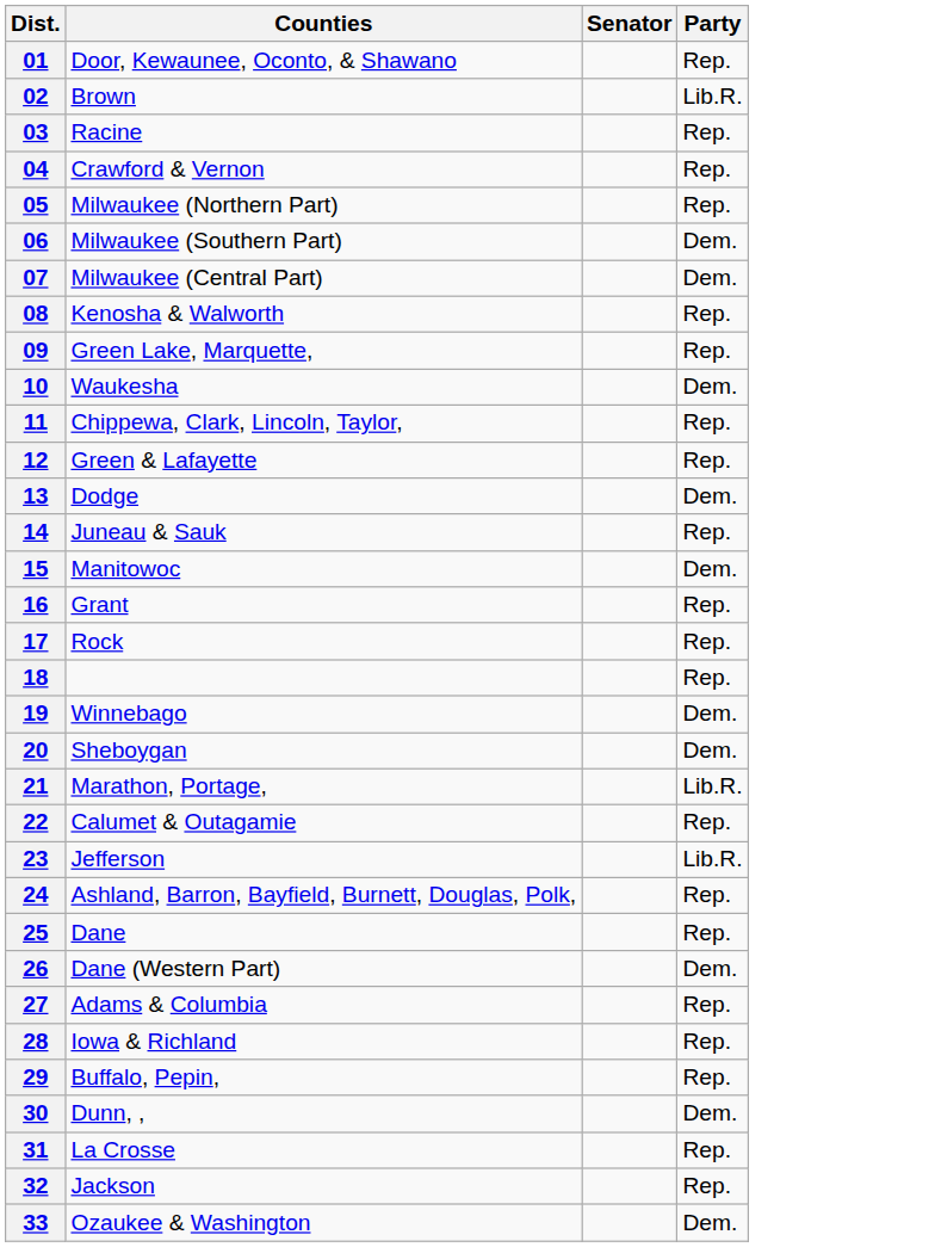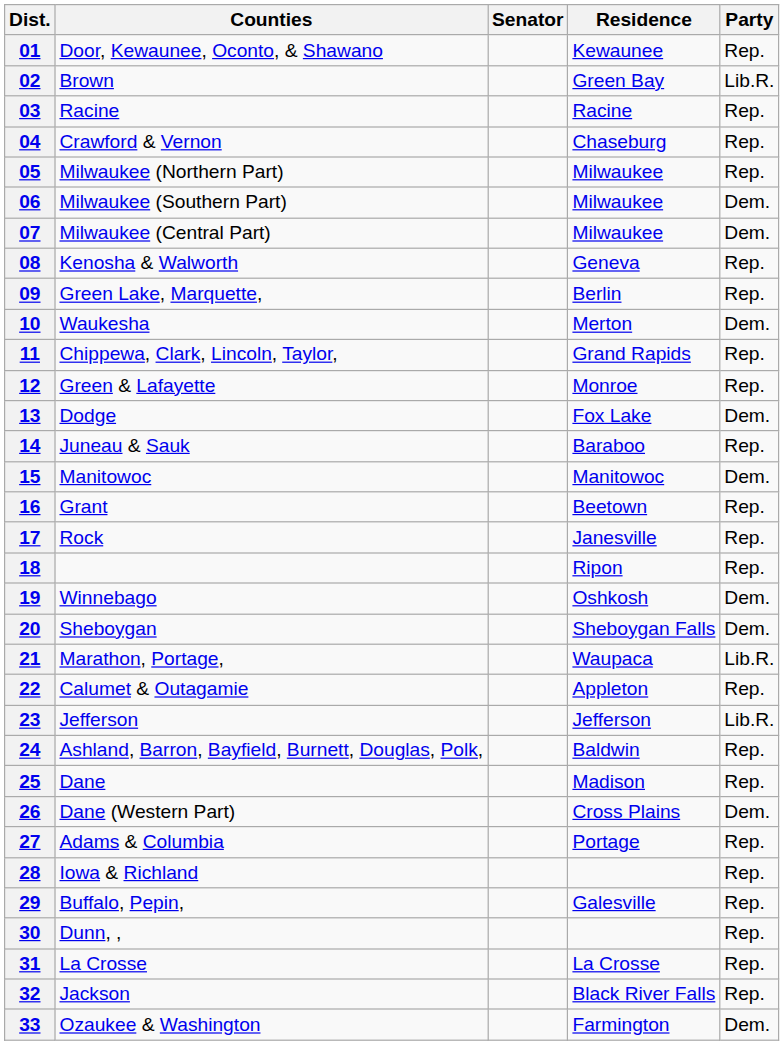 <table class="wikitable sortable">
 <tr>
 <th>Dist.</th>
 <th>Counties</th>
 <th>Senator</th>
+<th>Residence</th>
 <th>Party</th>
 </tr>
 <tr>
 <th><a href='#'>01</a></th>
 <td><a href='#'>Door</a>, <a href='#'>Kewaunee</a>, <a href='#'>Oconto</a>, & <a href='#'>Shawano</a></td>
 <td></td>
+<td><a href='#'>Kewaunee</a></td>
 <td>Rep.</td>
 </tr>
 <tr>
 <th><a href='#'>02</a></th>
 <td><a href='#'>Brown</a></td>
 <td></td>
+<td><a href='#'>Green Bay</a></td>
 <td>Lib.R.</td>
 </tr>
 <tr>
 <th><a href='#'>03</a></th>
 <td><a href='#'>Racine</a></td>
 <td></td>
+<td><a href='#'>Racine</a></td>
 <td>Rep.</td>
 </tr>
 <tr>
 <th><a href='#'>04</a></th>
 <td><a href='#'>Crawford</a> & <a href='#'>Vernon</a></td>
 <td></td>
+<td><a href='#'>Chaseburg</a></td>
 <td>Rep.</td>
 </tr>
 <tr>
 <th><a href='#'>05</a></th>
 <td><a href='#'>Milwaukee</a> (Northern Part)</td>
 <td></td>
+<td><a href='#'>Milwaukee</a></td>
 <td>Rep.</td>
 </tr>
 <tr>
 <th><a href='#'>06</a></th>
 <td><a href='#'>Milwaukee</a> (Southern Part)</td>
 <td></td>
+<td><a href='#'>Milwaukee</a></td>
 <td>Dem.</td>
 </tr>
 <tr>
 <th><a href='#'>07</a></th>
 <td><a href='#'>Milwaukee</a> (Central Part)</td>
 <td></td>
+<td><a href='#'>Milwaukee</a></td>
 <td>Dem.</td>
 </tr>
 <tr>
 <th><a href='#'>08</a></th>
 <td><a href='#'>Kenosha</a> & <a href='#'>Walworth</a></td>
 <td></td>
+<td><a href='#'>Geneva</a></td>
 <td>Rep.</td>
 </tr>
 <tr>
 <th><a href='#'>09</a></th>
 <td><a href='#'>Green Lake</a>, <a href='#'>Marquette</a>, </td>
 <td></td>
+<td><a href='#'>Berlin</a></td>
 <td>Rep.</td>
 </tr>
 <tr>
 <th><a href='#'>10</a></th>
 <td><a href='#'>Waukesha</a></td>
 <td></td>
+<td><a href='#'>Merton</a></td>
 <td>Dem.</td>
 </tr>
 <tr>
 <th><a href='#'>11</a></th>
 <td><a href='#'>Chippewa</a>, <a href='#'>Clark</a>, <a href='#'>Lincoln</a>, <a href='#'>Taylor</a>, </td>
 <td></td>
+<td><a href='#'>Grand Rapids</a></td>
 <td>Rep.</td>
 </tr>
 <tr>
 <th><a href='#'>12</a></th>
 <td><a href='#'>Green</a> & <a href='#'>Lafayette</a></td>
 <td></td>
+<td><a href='#'>Monroe</a></td>
 <td>Rep.</td>
 </tr>
 <tr>
 <th><a href='#'>13</a></th>
 <td><a href='#'>Dodge</a></td>
 <td></td>
+<td><a href='#'>Fox Lake</a></td>
 <td>Dem.</td>
 </tr>
 <tr>
 <th><a href='#'>14</a></th>
 <td><a href='#'>Juneau</a> & <a href='#'>Sauk</a></td>
 <td></td>
+<td><a href='#'>Baraboo</a></td>
 <td>Rep.</td>
 </tr>
 <tr>
 <th><a href='#'>15</a></th>
 <td><a href='#'>Manitowoc</a></td>
 <td></td>
+<td><a href='#'>Manitowoc</a></td>
 <td>Dem.</td>
 </tr>
 <tr>
 <th><a href='#'>16</a></th>
 <td><a href='#'>Grant</a></td>
 <td></td>
+<td><a href='#'>Beetown</a></td>
 <td>Rep.</td>
 </tr>
 <tr>
 <th><a href='#'>17</a></th>
 <td><a href='#'>Rock</a></td>
 <td></td>
+<td><a href='#'>Janesville</a></td>
 <td>Rep.</td>
 </tr>
 <tr>
 <th><a href='#'>18</a></th>
 <td> </td>
 <td></td>
+<td><a href='#'>Ripon</a></td>
 <td>Rep.</td>
 </tr>
 <tr>
 <th><a href='#'>19</a></th>
 <td><a href='#'>Winnebago</a></td>
 <td></td>
+<td><a href='#'>Oshkosh</a></td>
 <td>Dem.</td>
 </tr>
 <tr>
 <th><a href='#'>20</a></th>
 <td><a href='#'>Sheboygan</a> </td>
 <td></td>
+<td><a href='#'>Sheboygan Falls</a></td>
 <td>Dem.</td>
 </tr>
 <tr>
 <th><a href='#'>21</a></th>
 <td><a href='#'>Marathon</a>, <a href='#'>Portage</a>, </td>
 <td></td>
+<td><a href='#'>Waupaca</a></td>
 <td>Lib.R.</td>
 </tr>
 <tr>
 <th><a href='#'>22</a></th>
 <td><a href='#'>Calumet</a> & <a href='#'>Outagamie</a></td>
 <td></td>
+<td><a href='#'>Appleton</a></td>
 <td>Rep.</td>
 </tr>
 <tr>
 <th><a href='#'>23</a></th>
 <td><a href='#'>Jefferson</a></td>
 <td></td>
+<td><a href='#'>Jefferson</a></td>
 <td>Lib.R.</td>
 </tr>
 <tr>
 <th><a href='#'>24</a></th>
 <td><a href='#'>Ashland</a>, <a href='#'>Barron</a>, <a href='#'>Bayfield</a>, <a href='#'>Burnett</a>, <a href='#'>Douglas</a>, <a href='#'>Polk</a>, </td>
 <td></td>
+<td><a href='#'>Baldwin</a></td>
 <td>Rep.</td>
 </tr>
 <tr>
 <th><a href='#'>25</a></th>
 <td><a href='#'>Dane</a> </td>
 <td></td>
+<td><a href='#'>Madison</a></td>
 <td>Rep.</td>
 </tr>
 <tr>
 <th><a href='#'>26</a></th>
 <td><a href='#'>Dane</a> (Western Part)</td>
 <td></td>
+<td><a href='#'>Cross Plains</a></td>
 <td>Dem.</td>
 </tr>
 <tr>
 <th><a href='#'>27</a></th>
 <td><a href='#'>Adams</a> & <a href='#'>Columbia</a></td>
 <td></td>
+<td><a href='#'>Portage</a></td>
 <td>Rep.</td>
 </tr>
 <tr>
 <th><a href='#'>28</a></th>
 <td><a href='#'>Iowa</a> & <a href='#'>Richland</a></td>
+<td></td>
 <td></td>
 <td>Rep.</td>
 </tr>
 <tr>
 <th><a href='#'>29</a></th>
 <td><a href='#'>Buffalo</a>, <a href='#'>Pepin</a>, </td>
 <td></td>
+<td><a href='#'>Galesville</a></td>
 <td>Rep.</td>
 </tr>
 <tr>
 <th><a href='#'>30</a></th>
 <td><a href='#'>Dunn</a>, , </td>
 <td></td>
-<td>Dem.</td>
+<td></td>
+<td>Rep.</td>
 </tr>
 <tr>
 <th><a href='#'>31</a></th>
 <td><a href='#'>La Crosse</a></td>
 <td></td>
+<td><a href='#'>La Crosse</a></td>
 <td>Rep.</td>
 </tr>
 <tr>
 <th><a href='#'>32</a></th>
 <td><a href='#'>Jackson</a> </td>
 <td></td>
+<td><a href='#'>Black River Falls</a></td>
 <td>Rep.</td>
 </tr>
 <tr>
 <th><a href='#'>33</a></th>
 <td><a href='#'>Ozaukee</a> & <a href='#'>Washington</a></td>
 <td></td>
+<td><a href='#'>Farmington</a></td>
 <td>Dem.</td>
 </tr>
 </table>
